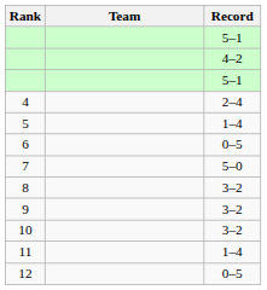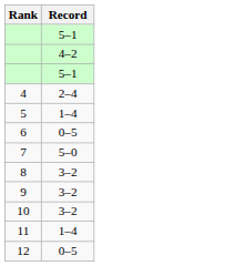 <table class="wikitable" style="text-align: center;">
 <tr>
 <th width=40>Rank</th>
-<th width=180>Team</th>
 <th width=60>Record</th>
 </tr>
 <tr bgcolor="#ccffcc">
 <td></td>
-<td align=left></td>
 <td>5–1</td>
 </tr>
 <tr bgcolor="#ccffcc">
 <td></td>
-<td align=left></td>
 <td>4–2</td>
 </tr>
 <tr bgcolor="#ccffcc">
 <td></td>
-<td align=left></td>
 <td>5–1</td>
 </tr>
 <tr>
 <td>4</td>
-<td align=left></td>
 <td>2–4</td>
 </tr>
 <tr>
 <td>5</td>
-<td align=left></td>
 <td>1–4</td>
 </tr>
 <tr>
 <td>6</td>
-<td align=left></td>
 <td>0–5</td>
 </tr>
 <tr>
 <td>7</td>
-<td align=left></td>
 <td>5–0</td>
 </tr>
 <tr>
 <td>8</td>
-<td align=left></td>
 <td>3–2</td>
 </tr>
 <tr>
 <td>9</td>
-<td align=left></td>
 <td>3–2</td>
 </tr>
 <tr>
 <td>10</td>
-<td align=left></td>
 <td>3–2</td>
 </tr>
 <tr>
 <td>11</td>
-<td align=left></td>
 <td>1–4</td>
 </tr>
 <tr>
 <td>12</td>
-<td align=left></td>
 <td>0–5</td>
 </tr>
 </table>
